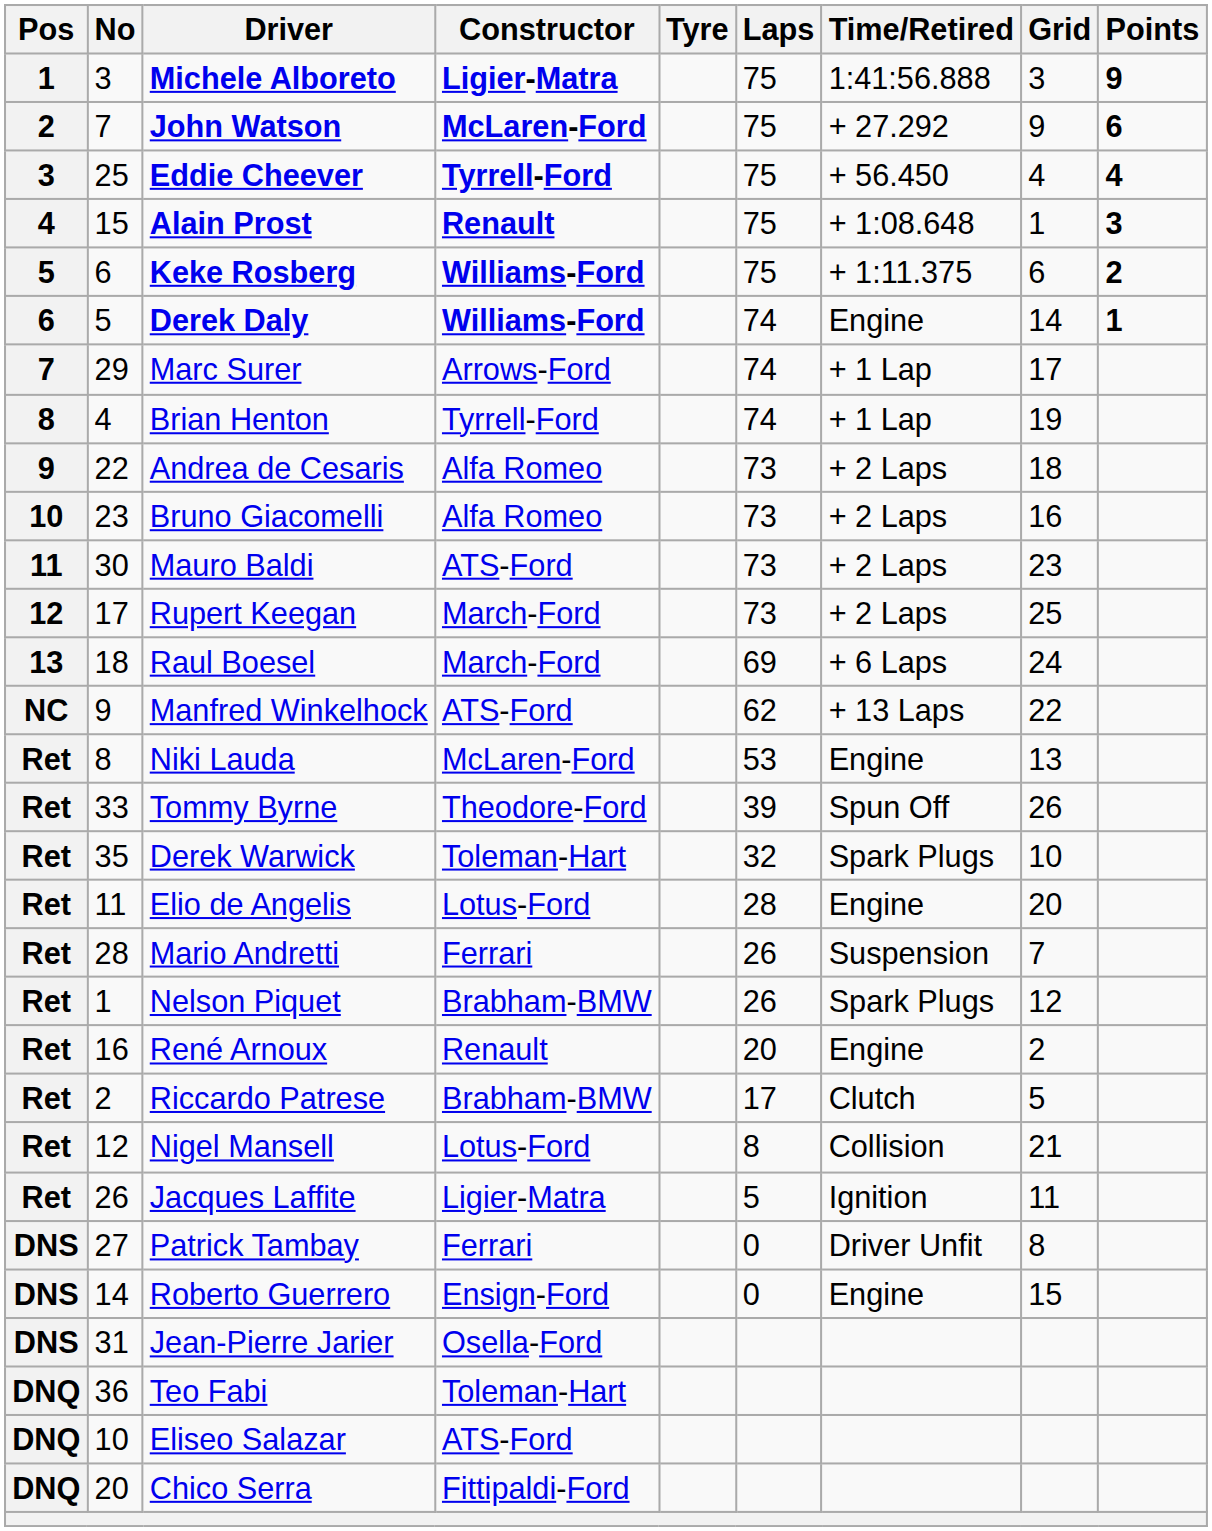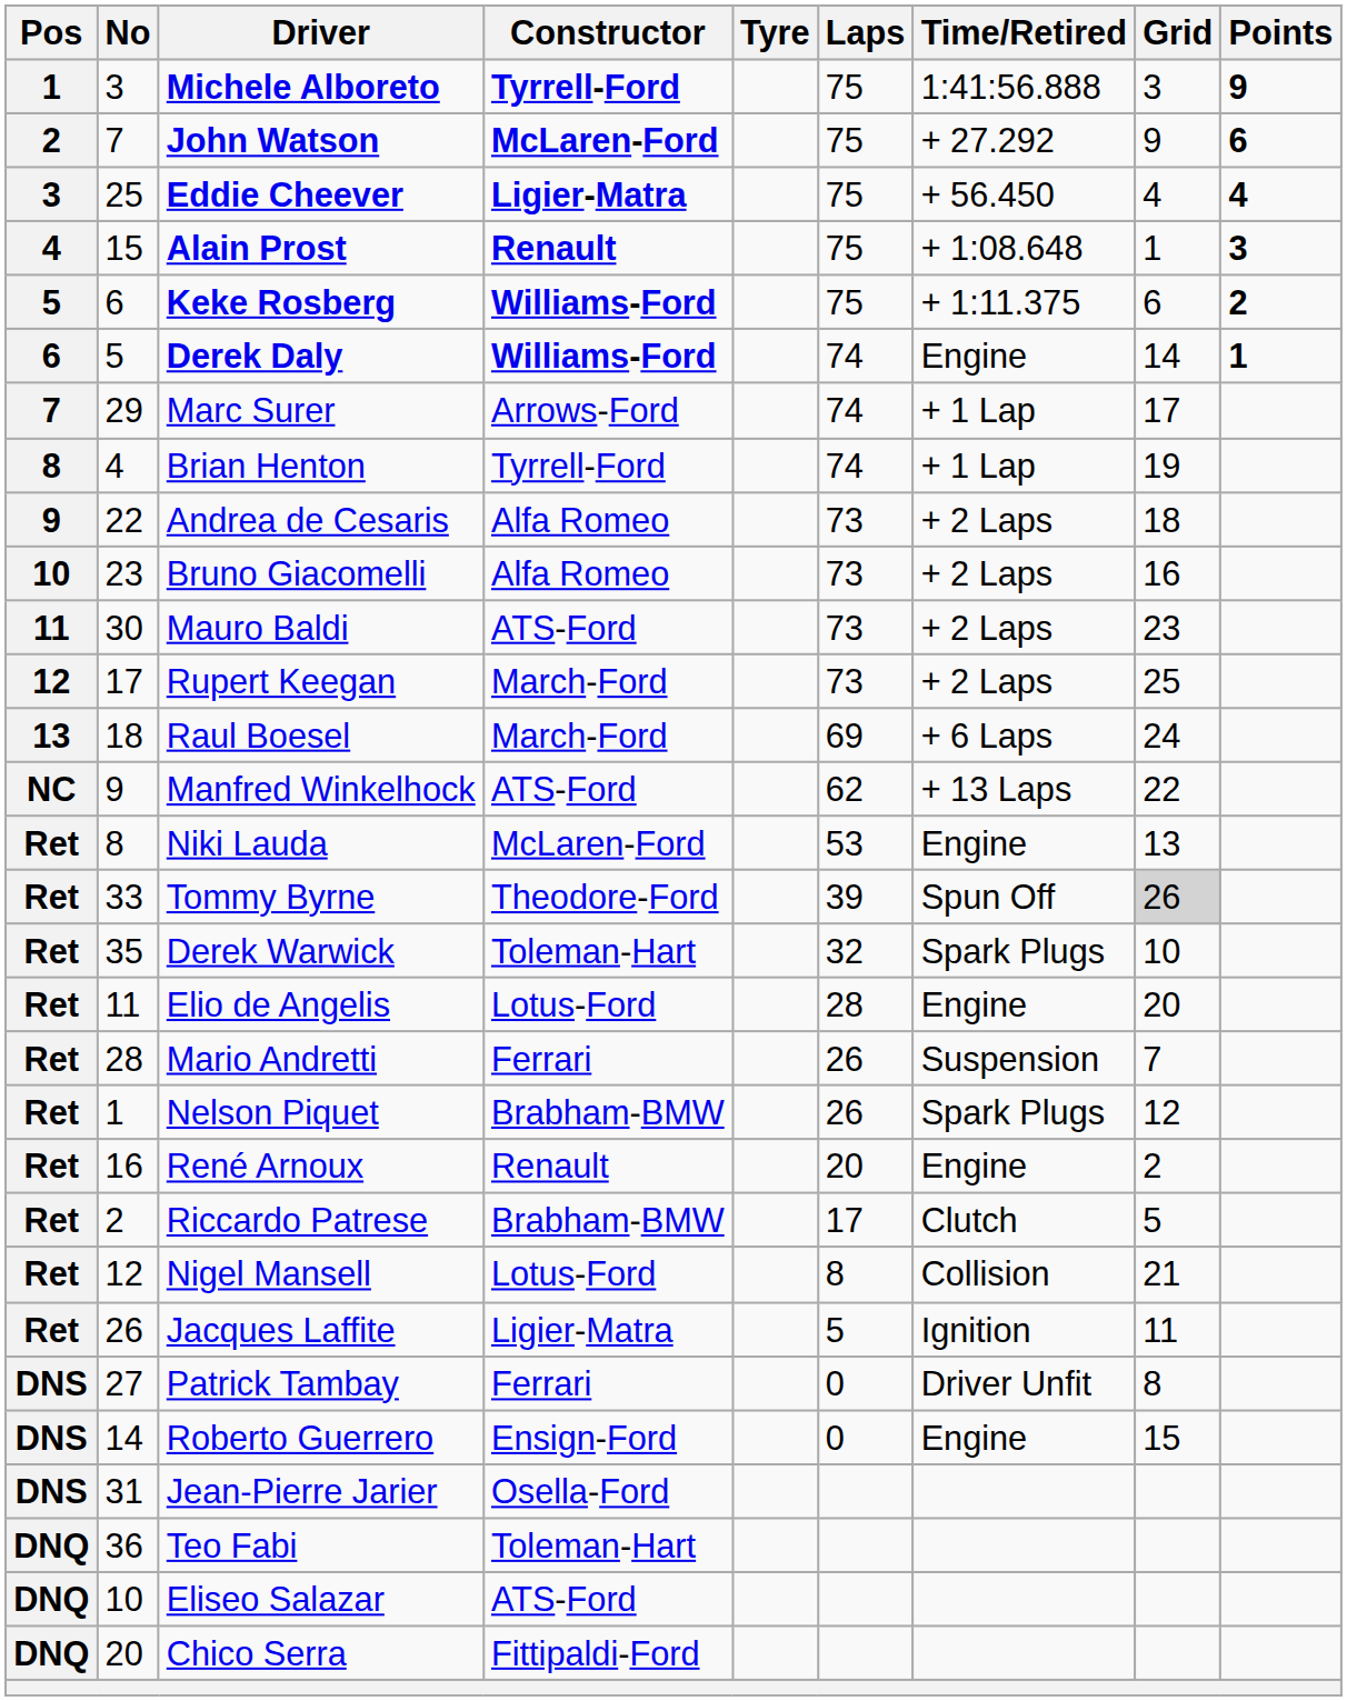 <table class="wikitable sortable" style="font-size: 95%;">
 <tr>
 <th>Pos</th>
 <th>No</th>
 <th>Driver</th>
 <th>Constructor</th>
 <th>Tyre</th>
 <th>Laps</th>
 <th>Time/Retired</th>
 <th>Grid</th>
 <th>Points</th>
 </tr>
 <tr>
 <th>1</th>
 <td>3</td>
 <td> <strong><a href='#'>Michele Alboreto</a></strong></td>
-<td><strong><a href='#'>Ligier</a>-<a href='#'>Matra</a></strong></td>
+<td><strong><a href='#'>Tyrrell</a>-<a href='#'>Ford</a></strong></td>
 <td></td>
 <td>75</td>
 <td>1:41:56.888</td>
 <td>3</td>
 <td><strong>9</strong></td>
 </tr>
 <tr>
 <th>2</th>
 <td>7</td>
 <td> <strong><a href='#'>John Watson</a></strong></td>
 <td><strong><a href='#'>McLaren</a>-<a href='#'>Ford</a></strong></td>
 <td></td>
 <td>75</td>
 <td>+ 27.292</td>
 <td>9</td>
 <td><strong>6</strong></td>
 </tr>
 <tr>
 <th>3</th>
 <td>25</td>
 <td> <strong><a href='#'>Eddie Cheever</a></strong></td>
-<td><strong><a href='#'>Tyrrell</a>-<a href='#'>Ford</a></strong></td>
+<td><strong><a href='#'>Ligier</a>-<a href='#'>Matra</a></strong></td>
 <td></td>
 <td>75</td>
 <td>+ 56.450</td>
 <td>4</td>
 <td><strong>4</strong></td>
 </tr>
 <tr>
 <th>4</th>
 <td>15</td>
 <td> <strong><a href='#'>Alain Prost</a></strong></td>
 <td><strong><a href='#'>Renault</a></strong></td>
 <td></td>
 <td>75</td>
 <td>+ 1:08.648</td>
 <td>1</td>
 <td><strong>3</strong></td>
 </tr>
 <tr>
 <th>5</th>
 <td>6</td>
 <td> <strong><a href='#'>Keke Rosberg</a></strong></td>
 <td><strong><a href='#'>Williams</a>-<a href='#'>Ford</a></strong></td>
 <td></td>
 <td>75</td>
 <td>+ 1:11.375</td>
 <td>6</td>
 <td><strong>2</strong></td>
 </tr>
 <tr>
 <th>6</th>
 <td>5</td>
 <td> <strong><a href='#'>Derek Daly</a></strong></td>
 <td><strong><a href='#'>Williams</a>-<a href='#'>Ford</a></strong></td>
 <td></td>
 <td>74</td>
 <td>Engine</td>
 <td>14</td>
 <td><strong>1</strong></td>
 </tr>
 <tr>
 <th>7</th>
 <td>29</td>
 <td> <a href='#'>Marc Surer</a></td>
 <td><a href='#'>Arrows</a>-<a href='#'>Ford</a></td>
 <td></td>
 <td>74</td>
 <td>+ 1 Lap</td>
 <td>17</td>
 <td></td>
 </tr>
 <tr>
 <th>8</th>
 <td>4</td>
 <td> <a href='#'>Brian Henton</a></td>
 <td><a href='#'>Tyrrell</a>-<a href='#'>Ford</a></td>
 <td></td>
 <td>74</td>
 <td>+ 1 Lap</td>
 <td>19</td>
 <td></td>
 </tr>
 <tr>
 <th>9</th>
 <td>22</td>
 <td> <a href='#'>Andrea de Cesaris</a></td>
 <td><a href='#'>Alfa Romeo</a></td>
 <td></td>
 <td>73</td>
 <td>+ 2 Laps</td>
 <td>18</td>
 <td></td>
 </tr>
 <tr>
 <th>10</th>
 <td>23</td>
 <td> <a href='#'>Bruno Giacomelli</a></td>
 <td><a href='#'>Alfa Romeo</a></td>
 <td></td>
 <td>73</td>
 <td>+ 2 Laps</td>
 <td>16</td>
 <td></td>
 </tr>
 <tr>
 <th>11</th>
 <td>30</td>
 <td> <a href='#'>Mauro Baldi</a></td>
 <td><a href='#'>ATS</a>-<a href='#'>Ford</a></td>
 <td></td>
 <td>73</td>
 <td>+ 2 Laps</td>
 <td>23</td>
 <td></td>
 </tr>
 <tr>
 <th>12</th>
 <td>17</td>
 <td> <a href='#'>Rupert Keegan</a></td>
 <td><a href='#'>March</a>-<a href='#'>Ford</a></td>
 <td></td>
 <td>73</td>
 <td>+ 2 Laps</td>
 <td>25</td>
 <td></td>
 </tr>
 <tr>
 <th>13</th>
 <td>18</td>
 <td> <a href='#'>Raul Boesel</a></td>
 <td><a href='#'>March</a>-<a href='#'>Ford</a></td>
 <td></td>
 <td>69</td>
 <td>+ 6 Laps</td>
 <td>24</td>
 <td></td>
 </tr>
 <tr>
 <th>NC</th>
 <td>9</td>
 <td> <a href='#'>Manfred Winkelhock</a></td>
 <td><a href='#'>ATS</a>-<a href='#'>Ford</a></td>
 <td></td>
 <td>62</td>
 <td>+ 13 Laps</td>
 <td>22</td>
 <td></td>
 </tr>
 <tr>
 <th>Ret</th>
 <td>8</td>
 <td> <a href='#'>Niki Lauda</a></td>
 <td><a href='#'>McLaren</a>-<a href='#'>Ford</a></td>
 <td></td>
 <td>53</td>
 <td>Engine</td>
 <td>13</td>
 <td></td>
 </tr>
 <tr>
 <th>Ret</th>
 <td>33</td>
 <td> <a href='#'>Tommy Byrne</a></td>
 <td><a href='#'>Theodore</a>-<a href='#'>Ford</a></td>
 <td></td>
 <td>39</td>
 <td>Spun Off</td>
-<td>26</td>
+<td style="background: lightgrey;">26</td>
 <td></td>
 </tr>
 <tr>
 <th>Ret</th>
 <td>35</td>
 <td> <a href='#'>Derek Warwick</a></td>
 <td><a href='#'>Toleman</a>-<a href='#'>Hart</a></td>
 <td></td>
 <td>32</td>
 <td>Spark Plugs</td>
 <td>10</td>
 <td></td>
 </tr>
 <tr>
 <th>Ret</th>
 <td>11</td>
 <td> <a href='#'>Elio de Angelis</a></td>
 <td><a href='#'>Lotus</a>-<a href='#'>Ford</a></td>
 <td></td>
 <td>28</td>
 <td>Engine</td>
 <td>20</td>
 <td></td>
 </tr>
 <tr>
 <th>Ret</th>
 <td>28</td>
 <td> <a href='#'>Mario Andretti</a></td>
 <td><a href='#'>Ferrari</a></td>
 <td></td>
 <td>26</td>
 <td>Suspension</td>
 <td>7</td>
 <td></td>
 </tr>
 <tr>
 <th>Ret</th>
 <td>1</td>
 <td> <a href='#'>Nelson Piquet</a></td>
 <td><a href='#'>Brabham</a>-<a href='#'>BMW</a></td>
 <td></td>
 <td>26</td>
 <td>Spark Plugs</td>
 <td>12</td>
 <td></td>
 </tr>
 <tr>
 <th>Ret</th>
 <td>16</td>
 <td> <a href='#'>René Arnoux</a></td>
 <td><a href='#'>Renault</a></td>
 <td></td>
 <td>20</td>
 <td>Engine</td>
 <td>2</td>
 <td></td>
 </tr>
 <tr>
 <th>Ret</th>
 <td>2</td>
 <td> <a href='#'>Riccardo Patrese</a></td>
 <td><a href='#'>Brabham</a>-<a href='#'>BMW</a></td>
 <td></td>
 <td>17</td>
 <td>Clutch</td>
 <td>5</td>
 <td></td>
 </tr>
 <tr>
 <th>Ret</th>
 <td>12</td>
 <td> <a href='#'>Nigel Mansell</a></td>
 <td><a href='#'>Lotus</a>-<a href='#'>Ford</a></td>
 <td></td>
 <td>8</td>
 <td>Collision</td>
 <td>21</td>
 <td></td>
 </tr>
 <tr>
 <th>Ret</th>
 <td>26</td>
 <td> <a href='#'>Jacques Laffite</a></td>
 <td><a href='#'>Ligier</a>-<a href='#'>Matra</a></td>
 <td></td>
 <td>5</td>
 <td>Ignition</td>
 <td>11</td>
 <td></td>
 </tr>
 <tr>
 <th>DNS</th>
 <td>27</td>
 <td> <a href='#'>Patrick Tambay</a></td>
 <td><a href='#'>Ferrari</a></td>
 <td></td>
 <td>0</td>
 <td>Driver Unfit</td>
 <td>8</td>
 <td></td>
 </tr>
 <tr>
 <th>DNS</th>
 <td>14</td>
 <td> <a href='#'>Roberto Guerrero</a></td>
 <td><a href='#'>Ensign</a>-<a href='#'>Ford</a></td>
 <td></td>
 <td>0</td>
 <td>Engine</td>
 <td>15</td>
 <td></td>
 </tr>
 <tr>
 <th>DNS</th>
 <td>31</td>
 <td> <a href='#'>Jean-Pierre Jarier</a></td>
 <td><a href='#'>Osella</a>-<a href='#'>Ford</a></td>
 <td></td>
 <td></td>
 <td></td>
 <td></td>
 <td></td>
 </tr>
 <tr>
 <th>DNQ</th>
 <td>36</td>
 <td> <a href='#'>Teo Fabi</a></td>
 <td><a href='#'>Toleman</a>-<a href='#'>Hart</a></td>
 <td></td>
 <td></td>
 <td></td>
 <td></td>
 <td></td>
 </tr>
 <tr>
 <th>DNQ</th>
 <td>10</td>
 <td> <a href='#'>Eliseo Salazar</a></td>
 <td><a href='#'>ATS</a>-<a href='#'>Ford</a></td>
 <td></td>
 <td></td>
 <td></td>
 <td></td>
 <td></td>
 </tr>
 <tr>
 <th>DNQ</th>
 <td>20</td>
 <td> <a href='#'>Chico Serra</a></td>
 <td><a href='#'>Fittipaldi</a>-<a href='#'>Ford</a></td>
 <td></td>
 <td></td>
 <td></td>
 <td></td>
 <td></td>
 </tr>
 <tr>
 <th colspan="9"></th>
 </tr>
 </table>
